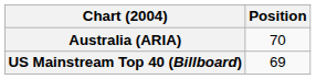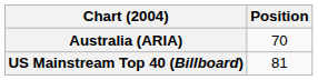 <table class="wikitable sortable plainrowheaders" style="text-align:center">
 <tr>
 <th>Chart (2004)</th>
 <th>Position</th>
 </tr>
 <tr>
 <th scope="row">Australia (ARIA)</th>
 <td>70</td>
 </tr>
 <tr>
 <th scope="row">US Mainstream Top 40 (<em>Billboard</em>)</th>
-<td>69</td>
+<td>81</td>
 </tr>
 </table>
